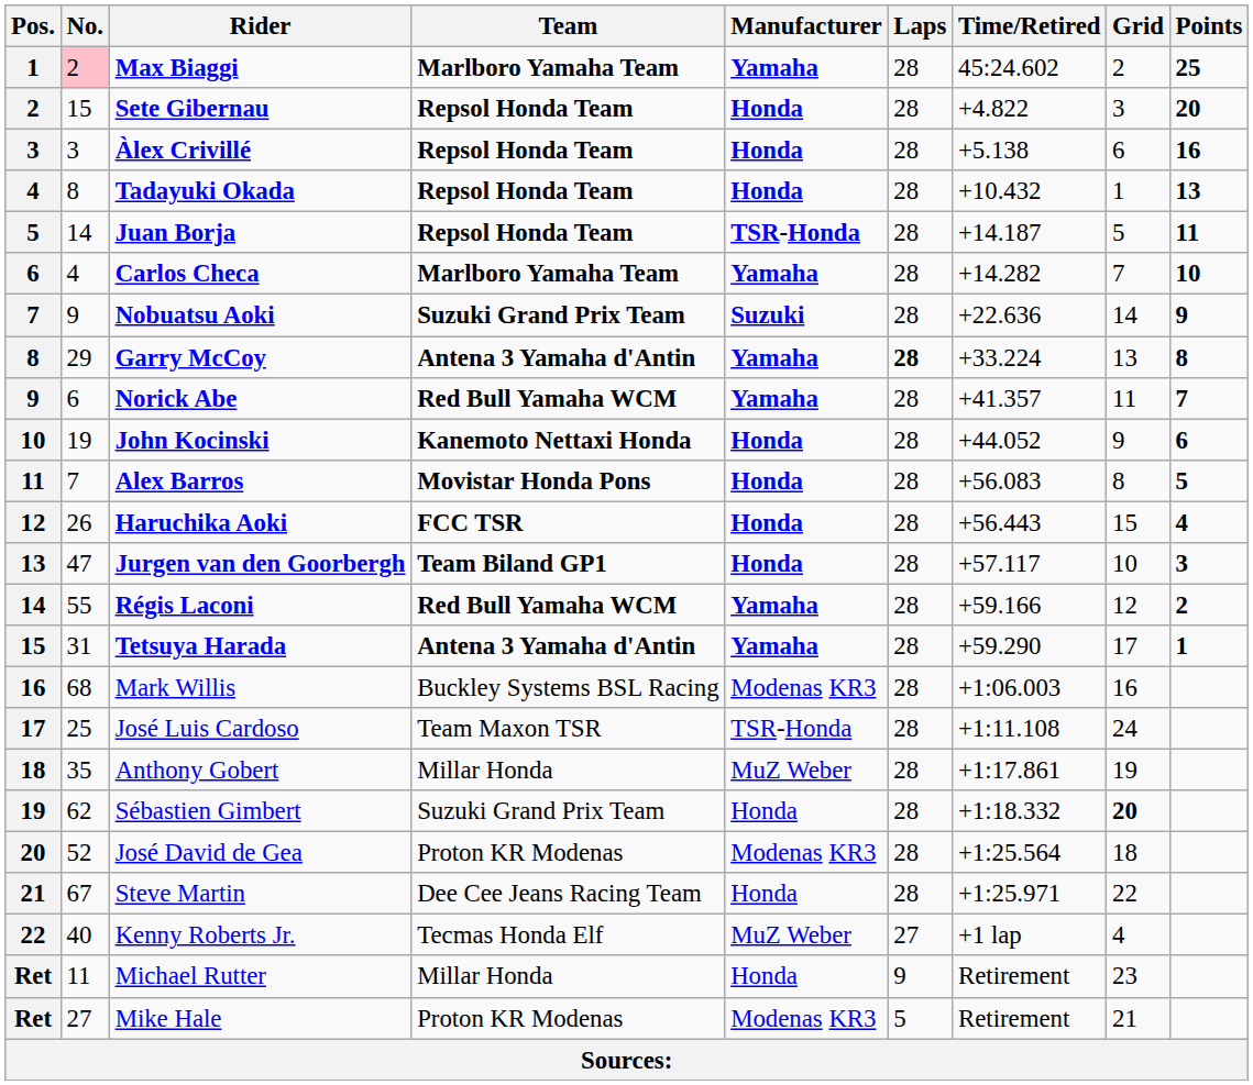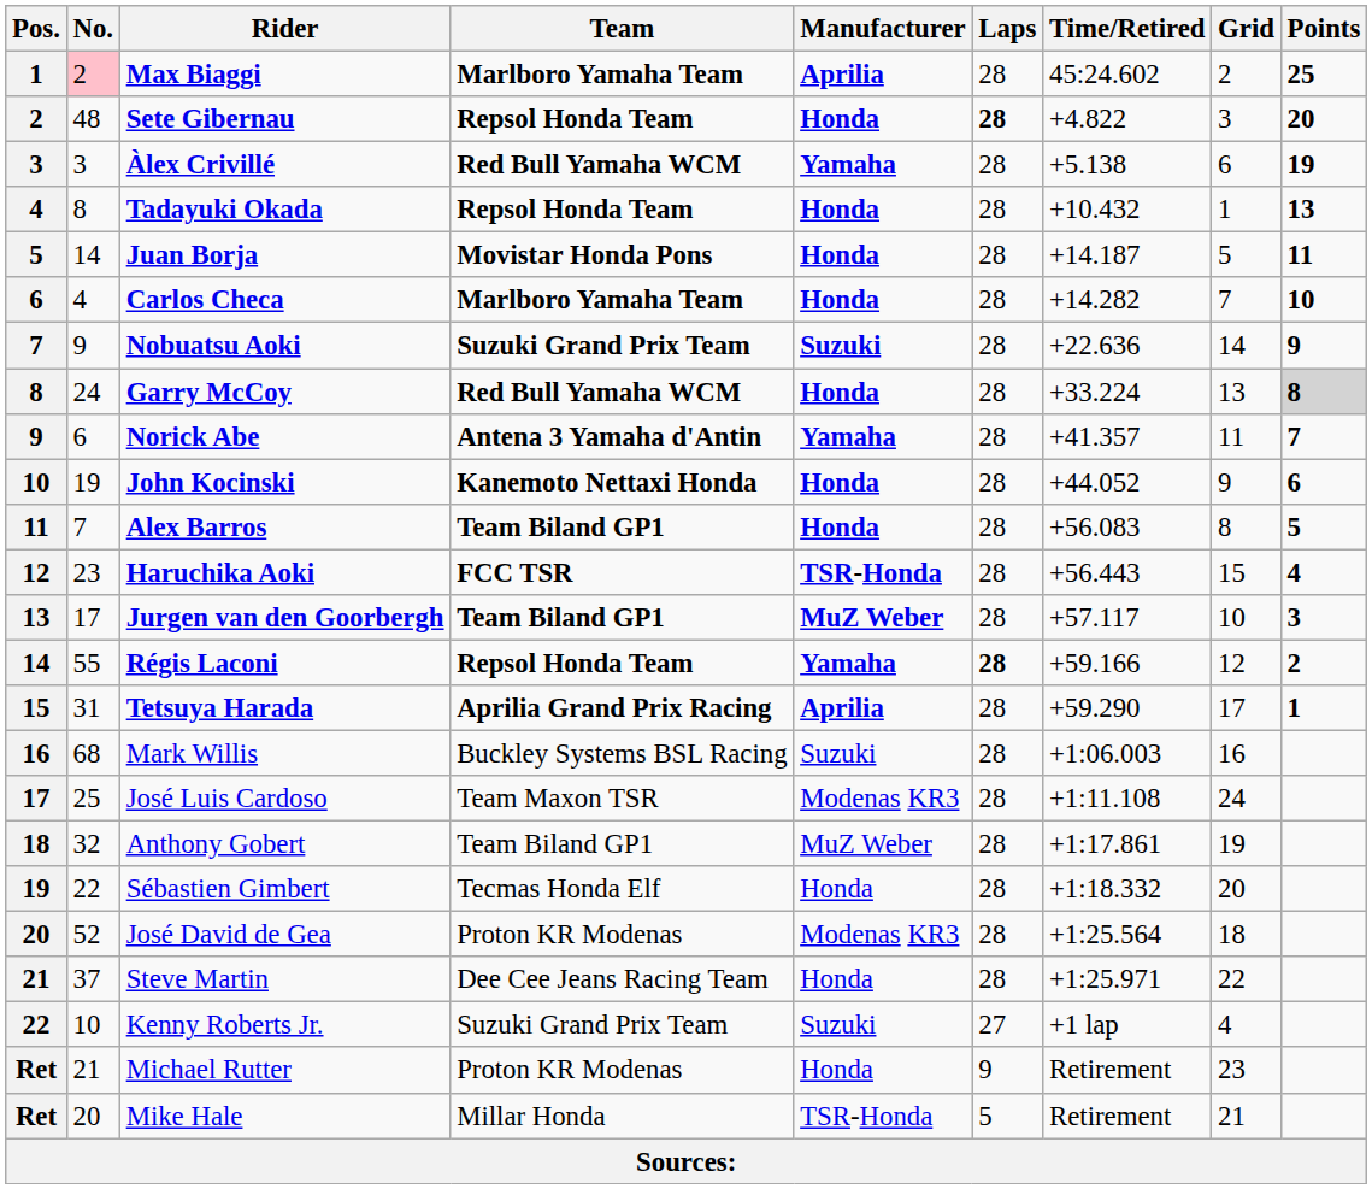 <table class="wikitable" style="font-size: 95%;">
 <tr>
 <th>Pos.</th>
 <th>No.</th>
 <th>Rider</th>
 <th>Team</th>
 <th>Manufacturer</th>
 <th>Laps</th>
 <th>Time/Retired</th>
 <th>Grid</th>
 <th>Points</th>
 </tr>
 <tr>
 <th>1</th>
 <td style="background: pink;">2</td>
 <td> <strong><a href='#'>Max Biaggi</a></strong></td>
 <td><strong>Marlboro Yamaha Team</strong></td>
-<td><strong><a href='#'>Yamaha</a></strong></td>
+<td><strong><a href='#'>Aprilia</a></strong></td>
 <td>28</td>
 <td>45:24.602</td>
 <td>2</td>
 <td><strong>25</strong></td>
 </tr>
 <tr>
 <th>2</th>
-<td>15</td>
+<td>48</td>
 <td> <strong><a href='#'>Sete Gibernau</a></strong></td>
 <td><strong>Repsol Honda Team</strong></td>
 <td><strong><a href='#'>Honda</a></strong></td>
-<td>28</td>
+<td><strong>28</strong></td>
 <td>+4.822</td>
 <td>3</td>
 <td><strong>20</strong></td>
 </tr>
 <tr>
 <th>3</th>
 <td>3</td>
 <td> <strong><a href='#'>Àlex Crivillé</a></strong></td>
-<td><strong>Repsol Honda Team</strong></td>
-<td><strong><a href='#'>Honda</a></strong></td>
+<td><strong>Red Bull Yamaha WCM</strong></td>
+<td><strong><a href='#'>Yamaha</a></strong></td>
 <td>28</td>
 <td>+5.138</td>
 <td>6</td>
-<td><strong>16</strong></td>
+<td><strong>19</strong></td>
 </tr>
 <tr>
 <th>4</th>
 <td>8</td>
 <td> <strong><a href='#'>Tadayuki Okada</a></strong></td>
 <td><strong>Repsol Honda Team</strong></td>
 <td><strong><a href='#'>Honda</a></strong></td>
 <td>28</td>
 <td>+10.432</td>
 <td>1</td>
 <td><strong>13</strong></td>
 </tr>
 <tr>
 <th>5</th>
 <td>14</td>
 <td> <strong><a href='#'>Juan Borja</a></strong></td>
-<td><strong>Repsol Honda Team</strong></td>
-<td><strong><a href='#'>TSR</a>-<a href='#'>Honda</a></strong></td>
+<td><strong>Movistar Honda Pons</strong></td>
+<td><strong><a href='#'>Honda</a></strong></td>
 <td>28</td>
 <td>+14.187</td>
 <td>5</td>
 <td><strong>11</strong></td>
 </tr>
 <tr>
 <th>6</th>
 <td>4</td>
 <td> <strong><a href='#'>Carlos Checa</a></strong></td>
 <td><strong>Marlboro Yamaha Team</strong></td>
-<td><strong><a href='#'>Yamaha</a></strong></td>
+<td><strong><a href='#'>Honda</a></strong></td>
 <td>28</td>
 <td>+14.282</td>
 <td>7</td>
 <td><strong>10</strong></td>
 </tr>
 <tr>
 <th>7</th>
 <td>9</td>
 <td> <strong><a href='#'>Nobuatsu Aoki</a></strong></td>
 <td><strong>Suzuki Grand Prix Team</strong></td>
 <td><strong><a href='#'>Suzuki</a></strong></td>
 <td>28</td>
 <td>+22.636</td>
 <td>14</td>
 <td><strong>9</strong></td>
 </tr>
 <tr>
 <th>8</th>
-<td>29</td>
+<td>24</td>
 <td> <strong><a href='#'>Garry McCoy</a></strong></td>
-<td><strong>Antena 3 Yamaha d'Antin</strong></td>
-<td><strong><a href='#'>Yamaha</a></strong></td>
-<td><strong>28</strong></td>
+<td><strong>Red Bull Yamaha WCM</strong></td>
+<td><strong><a href='#'>Honda</a></strong></td>
+<td>28</td>
 <td>+33.224</td>
 <td>13</td>
-<td><strong>8</strong></td>
+<td style="background: lightgrey;"><strong>8</strong></td>
 </tr>
 <tr>
 <th>9</th>
 <td>6</td>
 <td> <strong><a href='#'>Norick Abe</a></strong></td>
-<td><strong>Red Bull Yamaha WCM</strong></td>
+<td><strong>Antena 3 Yamaha d'Antin</strong></td>
 <td><strong><a href='#'>Yamaha</a></strong></td>
 <td>28</td>
 <td>+41.357</td>
 <td>11</td>
 <td><strong>7</strong></td>
 </tr>
 <tr>
 <th>10</th>
 <td>19</td>
 <td> <strong><a href='#'>John Kocinski</a></strong></td>
 <td><strong>Kanemoto Nettaxi Honda</strong></td>
 <td><strong><a href='#'>Honda</a></strong></td>
 <td>28</td>
 <td>+44.052</td>
 <td>9</td>
 <td><strong>6</strong></td>
 </tr>
 <tr>
 <th>11</th>
 <td>7</td>
 <td> <strong><a href='#'>Alex Barros</a></strong></td>
-<td><strong>Movistar Honda Pons</strong></td>
+<td><strong>Team Biland GP1</strong></td>
 <td><strong><a href='#'>Honda</a></strong></td>
 <td>28</td>
 <td>+56.083</td>
 <td>8</td>
 <td><strong>5</strong></td>
 </tr>
 <tr>
 <th>12</th>
-<td>26</td>
+<td>23</td>
 <td> <strong><a href='#'>Haruchika Aoki</a></strong></td>
 <td><strong>FCC TSR</strong></td>
-<td><strong><a href='#'>Honda</a></strong></td>
+<td><strong><a href='#'>TSR</a>-<a href='#'>Honda</a></strong></td>
 <td>28</td>
 <td>+56.443</td>
 <td>15</td>
 <td><strong>4</strong></td>
 </tr>
 <tr>
 <th>13</th>
-<td>47</td>
+<td>17</td>
 <td> <strong><a href='#'>Jurgen van den Goorbergh</a></strong></td>
 <td><strong>Team Biland GP1</strong></td>
-<td><strong><a href='#'>Honda</a></strong></td>
+<td><strong><a href='#'>MuZ Weber</a></strong></td>
 <td>28</td>
 <td>+57.117</td>
 <td>10</td>
 <td><strong>3</strong></td>
 </tr>
 <tr>
 <th>14</th>
 <td>55</td>
 <td> <strong><a href='#'>Régis Laconi</a></strong></td>
-<td><strong>Red Bull Yamaha WCM</strong></td>
+<td><strong>Repsol Honda Team</strong></td>
 <td><strong><a href='#'>Yamaha</a></strong></td>
-<td>28</td>
+<td><strong>28</strong></td>
 <td>+59.166</td>
 <td>12</td>
 <td><strong>2</strong></td>
 </tr>
 <tr>
 <th>15</th>
 <td>31</td>
 <td> <strong><a href='#'>Tetsuya Harada</a></strong></td>
-<td><strong>Antena 3 Yamaha d'Antin</strong></td>
-<td><strong><a href='#'>Yamaha</a></strong></td>
+<td><strong>Aprilia Grand Prix Racing</strong></td>
+<td><strong><a href='#'>Aprilia</a></strong></td>
 <td>28</td>
 <td>+59.290</td>
 <td>17</td>
 <td><strong>1</strong></td>
 </tr>
 <tr>
 <th>16</th>
 <td>68</td>
 <td> <a href='#'>Mark Willis</a></td>
 <td>Buckley Systems BSL Racing</td>
-<td><a href='#'>Modenas</a> <a href='#'>KR3</a></td>
+<td><a href='#'>Suzuki</a></td>
 <td>28</td>
 <td>+1:06.003</td>
 <td>16</td>
 <td></td>
 </tr>
 <tr>
 <th>17</th>
 <td>25</td>
 <td> <a href='#'>José Luis Cardoso</a></td>
 <td>Team Maxon TSR</td>
-<td><a href='#'>TSR</a>-<a href='#'>Honda</a></td>
+<td><a href='#'>Modenas</a> <a href='#'>KR3</a></td>
 <td>28</td>
 <td>+1:11.108</td>
 <td>24</td>
 <td></td>
 </tr>
 <tr>
 <th>18</th>
-<td>35</td>
+<td>32</td>
 <td> <a href='#'>Anthony Gobert</a></td>
-<td>Millar Honda</td>
+<td>Team Biland GP1</td>
 <td><a href='#'>MuZ Weber</a></td>
 <td>28</td>
 <td>+1:17.861</td>
 <td>19</td>
 <td></td>
 </tr>
 <tr>
 <th>19</th>
-<td>62</td>
+<td>22</td>
 <td> <a href='#'>Sébastien Gimbert</a></td>
-<td>Suzuki Grand Prix Team</td>
+<td>Tecmas Honda Elf</td>
 <td><a href='#'>Honda</a></td>
 <td>28</td>
 <td>+1:18.332</td>
-<td><strong>20</strong></td>
+<td>20</td>
 <td></td>
 </tr>
 <tr>
 <th>20</th>
 <td>52</td>
 <td> <a href='#'>José David de Gea</a></td>
 <td>Proton KR Modenas</td>
 <td><a href='#'>Modenas</a> <a href='#'>KR3</a></td>
 <td>28</td>
 <td>+1:25.564</td>
 <td>18</td>
 <td></td>
 </tr>
 <tr>
 <th>21</th>
-<td>67</td>
+<td>37</td>
 <td> <a href='#'>Steve Martin</a></td>
 <td>Dee Cee Jeans Racing Team</td>
 <td><a href='#'>Honda</a></td>
 <td>28</td>
 <td>+1:25.971</td>
 <td>22</td>
 <td></td>
 </tr>
 <tr>
 <th>22</th>
-<td>40</td>
+<td>10</td>
 <td> <a href='#'>Kenny Roberts Jr.</a></td>
-<td>Tecmas Honda Elf</td>
-<td><a href='#'>MuZ Weber</a></td>
+<td>Suzuki Grand Prix Team</td>
+<td><a href='#'>Suzuki</a></td>
 <td>27</td>
 <td>+1 lap</td>
 <td>4</td>
 <td></td>
 </tr>
 <tr>
 <th>Ret</th>
-<td>11</td>
+<td>21</td>
 <td> <a href='#'>Michael Rutter</a></td>
-<td>Millar Honda</td>
+<td>Proton KR Modenas</td>
 <td><a href='#'>Honda</a></td>
 <td>9</td>
 <td>Retirement</td>
 <td>23</td>
 <td></td>
 </tr>
 <tr>
 <th>Ret</th>
-<td>27</td>
+<td>20</td>
 <td> <a href='#'>Mike Hale</a></td>
-<td>Proton KR Modenas</td>
-<td><a href='#'>Modenas</a> <a href='#'>KR3</a></td>
+<td>Millar Honda</td>
+<td><a href='#'>TSR</a>-<a href='#'>Honda</a></td>
 <td>5</td>
 <td>Retirement</td>
 <td>21</td>
 <td></td>
 </tr>
 <tr>
 <th colspan=9>Sources: </th>
 </tr>
 </table>
